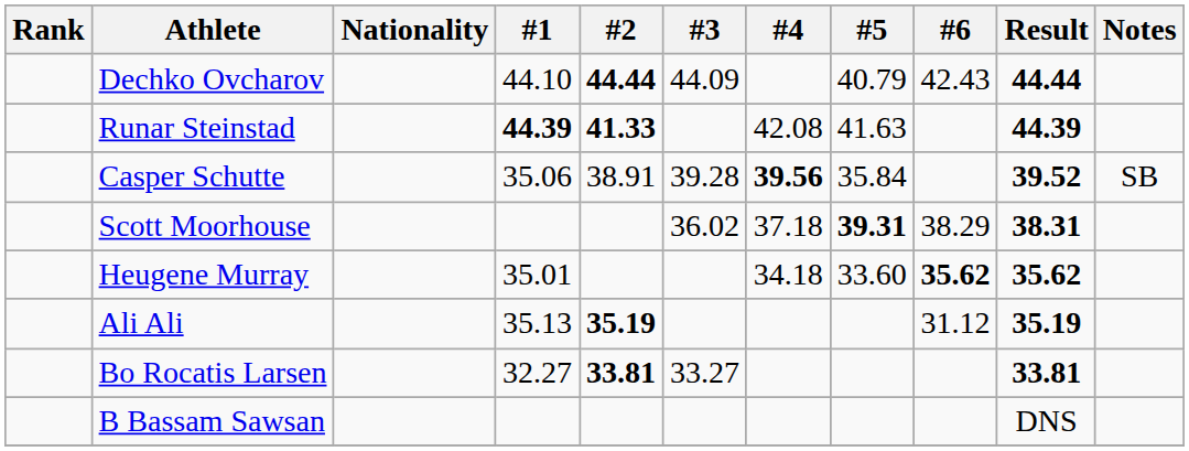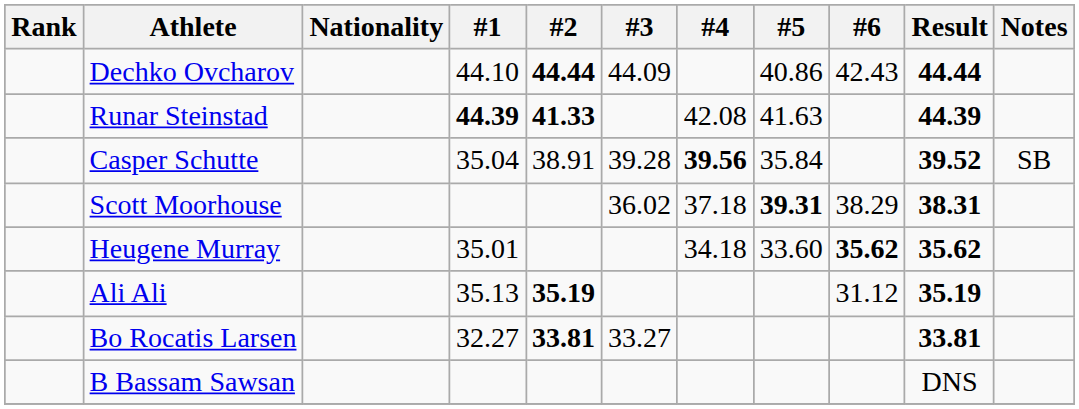 <table class="wikitable sortable" style="text-align:center">
 <tr>
 <th>Rank</th>
 <th>Athlete</th>
 <th>Nationality</th>
 <th>#1</th>
 <th>#2</th>
 <th>#3</th>
 <th>#4</th>
 <th>#5</th>
 <th>#6</th>
 <th>Result</th>
 <th>Notes</th>
 </tr>
 <tr>
 <td></td>
 <td align=left><a href='#'>Dechko Ovcharov</a></td>
 <td align=left></td>
 <td>44.10</td>
 <td><strong>44.44</strong></td>
 <td>44.09</td>
 <td></td>
-<td>40.79</td>
+<td>40.86</td>
 <td>42.43</td>
 <td><strong>44.44</strong></td>
 <td></td>
 </tr>
 <tr>
 <td></td>
 <td align=left><a href='#'>Runar Steinstad</a></td>
 <td align=left></td>
 <td><strong>44.39</strong></td>
 <td><strong>41.33</strong></td>
 <td></td>
 <td>42.08</td>
 <td>41.63</td>
 <td></td>
 <td><strong>44.39</strong></td>
 <td></td>
 </tr>
 <tr>
 <td></td>
 <td align=left><a href='#'>Casper Schutte</a></td>
 <td align=left></td>
-<td>35.06</td>
+<td>35.04</td>
 <td>38.91</td>
 <td>39.28</td>
 <td><strong>39.56</strong></td>
 <td>35.84</td>
 <td></td>
 <td><strong>39.52</strong></td>
 <td>SB</td>
 </tr>
 <tr>
 <td></td>
 <td align=left><a href='#'>Scott Moorhouse</a></td>
 <td align=left></td>
 <td></td>
 <td></td>
 <td>36.02</td>
 <td>37.18</td>
 <td><strong>39.31</strong></td>
 <td>38.29</td>
 <td><strong>38.31</strong></td>
 <td></td>
 </tr>
 <tr>
 <td></td>
 <td align=left><a href='#'>Heugene Murray</a></td>
 <td align=left></td>
 <td>35.01</td>
 <td></td>
 <td></td>
 <td>34.18</td>
 <td>33.60</td>
 <td><strong>35.62</strong></td>
 <td><strong>35.62</strong></td>
 <td></td>
 </tr>
 <tr>
 <td></td>
 <td align=left><a href='#'>Ali Ali</a></td>
 <td align=left></td>
 <td>35.13</td>
 <td><strong>35.19</strong></td>
 <td></td>
 <td></td>
 <td></td>
 <td>31.12</td>
 <td><strong>35.19</strong></td>
 <td></td>
 </tr>
 <tr>
 <td></td>
 <td align=left><a href='#'>Bo Rocatis Larsen</a></td>
 <td align=left></td>
 <td>32.27</td>
 <td><strong>33.81</strong></td>
 <td>33.27</td>
 <td></td>
 <td></td>
 <td></td>
 <td><strong>33.81</strong></td>
 <td></td>
 </tr>
 <tr>
 <td></td>
 <td align=left><a href='#'>B Bassam Sawsan</a></td>
 <td align=left></td>
 <td></td>
 <td></td>
 <td></td>
 <td></td>
 <td></td>
 <td></td>
 <td>DNS</td>
 <td></td>
 </tr>
 <tr>
 </tr>
 </table>
